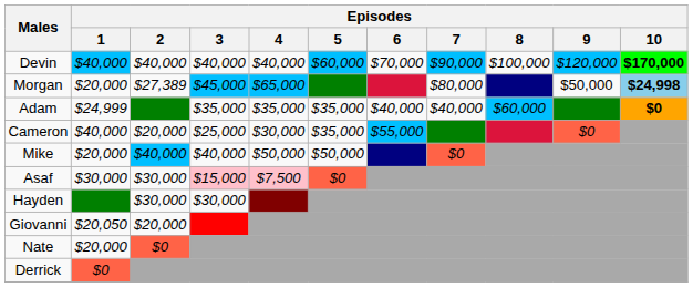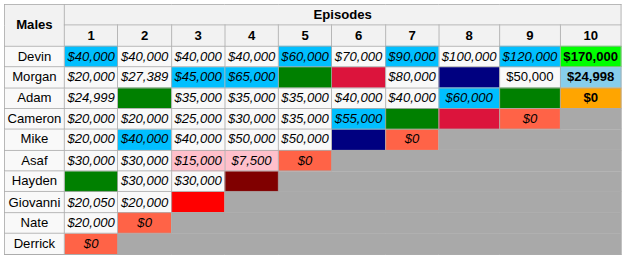 <table class="wikitable" style="text-align:center">
 <tr>
 <th rowspan=2>Males</th>
 <th colspan=11>Episodes</th>
 </tr>
 <tr>
 <th>1</th>
 <th>2</th>
 <th>3</th>
 <th>4</th>
 <th>5</th>
 <th>6</th>
 <th>7</th>
 <th>8</th>
 <th>9</th>
 <th>10</th>
 </tr>
 <tr>
 <td>Devin</td>
 <td bgcolor="deepskyblue"><em>$40,000</em></td>
 <td><em>$40,000</em></td>
 <td><em>$40,000</em></td>
 <td><em>$40,000</em></td>
 <td bgcolor="deepskyblue"><em>$60,000</em></td>
 <td><em>$70,000</em></td>
 <td bgcolor="deepskyblue"><em>$90,000</em></td>
 <td><em>$100,000</em></td>
 <td bgcolor="deepskyblue"><em>$120,000</em></td>
 <td bgcolor="lime"><strong>$170,000</strong></td>
 </tr>
 <tr>
 <td>Morgan</td>
 <td><em>$20,000</em></td>
 <td><em>$27,389</em></td>
 <td bgcolor="deepskyblue"><em>$45,000</em></td>
 <td bgcolor="deepskyblue"><em>$65,000</em></td>
 <td bgcolor="green"></td>
 <td bgcolor="crimson"></td>
 <td><em>$80,000</em></td>
 <td bgcolor="navy"></td>
 <td>$50,000</td>
 <td bgcolor="skyblue"><strong>$24,998</strong></td>
 </tr>
 <tr>
 <td>Adam</td>
 <td><em>$24,999</em></td>
 <td bgcolor="green"></td>
 <td><em>$35,000</em></td>
 <td><em>$35,000</em></td>
 <td><em>$35,000</em></td>
 <td><em>$40,000</em></td>
 <td><em>$40,000</em></td>
 <td bgcolor="deepskyblue"><em>$60,000</em></td>
 <td bgcolor="green"></td>
 <td bgcolor="orange"><strong>$0</strong></td>
 </tr>
 <tr>
 <td>Cameron</td>
-<td><em>$40,000</em></td>
+<td><em>$20,000</em></td>
 <td><em>$20,000</em></td>
 <td><em>$25,000</em></td>
 <td><em>$30,000</em></td>
 <td><em>$35,000</em></td>
 <td bgcolor="deepskyblue"><em>$55,000</em></td>
 <td bgcolor="green"></td>
 <td bgcolor="crimson"></td>
 <td bgcolor="tomato"><em>$0</em></td>
 <td bgcolor="darkgrey" colspan=1></td>
 </tr>
 <tr>
 <td>Mike</td>
 <td><em>$20,000</em></td>
 <td bgcolor="deepskyblue"><em>$40,000</em></td>
 <td><em>$40,000</em></td>
 <td><em>$50,000</em></td>
 <td><em>$50,000</em></td>
 <td bgcolor="navy"></td>
 <td bgcolor="tomato"><em>$0</em></td>
 <td bgcolor="darkgrey" colspan=3></td>
 </tr>
 <tr>
 <td>Asaf</td>
 <td><em>$30,000</em></td>
 <td><em>$30,000</em></td>
 <td bgcolor="pink"><em>$15,000</em></td>
 <td bgcolor="pink"><em>$7,500</em></td>
 <td bgcolor="tomato"><em>$0</em></td>
 <td bgcolor="darkgrey" colspan=5></td>
 </tr>
 <tr>
 <td>Hayden</td>
 <td bgcolor="green"></td>
 <td><em>$30,000</em></td>
 <td><em>$30,000</em></td>
 <td bgcolor="maroon"></td>
 <td bgcolor="darkgrey" colspan=6></td>
 </tr>
 <tr>
 <td>Giovanni</td>
 <td><em>$20,050</em></td>
 <td><em>$20,000</em></td>
 <td bgcolor="red"></td>
 <td bgcolor="darkgrey" colspan=7></td>
 </tr>
 <tr>
 <td>Nate</td>
 <td><em>$20,000</em></td>
 <td bgcolor="tomato"><em>$0</em></td>
 <td bgcolor="darkgrey" colspan=8></td>
 </tr>
 <tr>
 <td>Derrick</td>
 <td bgcolor="tomato"><em>$0</em></td>
 <td bgcolor="darkgrey" colspan=9></td>
 </tr>
 <tr>
 </tr>
 </table>
